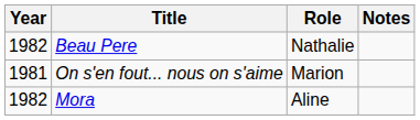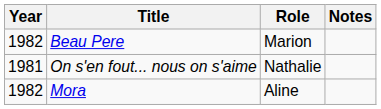 <table class="wikitable">
 <tr>
 <th>Year</th>
 <th>Title</th>
 <th>Role</th>
 <th>Notes</th>
 </tr>
 <tr>
 <td>1982</td>
 <td><em><a href='#'>Beau Pere</a></em></td>
-<td>Nathalie</td>
+<td>Marion</td>
 <td></td>
 </tr>
 <tr>
 <td>1981</td>
 <td><em>On s'en fout... nous on s'aime</em></td>
-<td>Marion</td>
+<td>Nathalie</td>
 <td></td>
 </tr>
 <tr>
 <td>1982</td>
 <td><em><a href='#'>Mora</a></em></td>
 <td>Aline</td>
 <td></td>
 </tr>
 </table>
